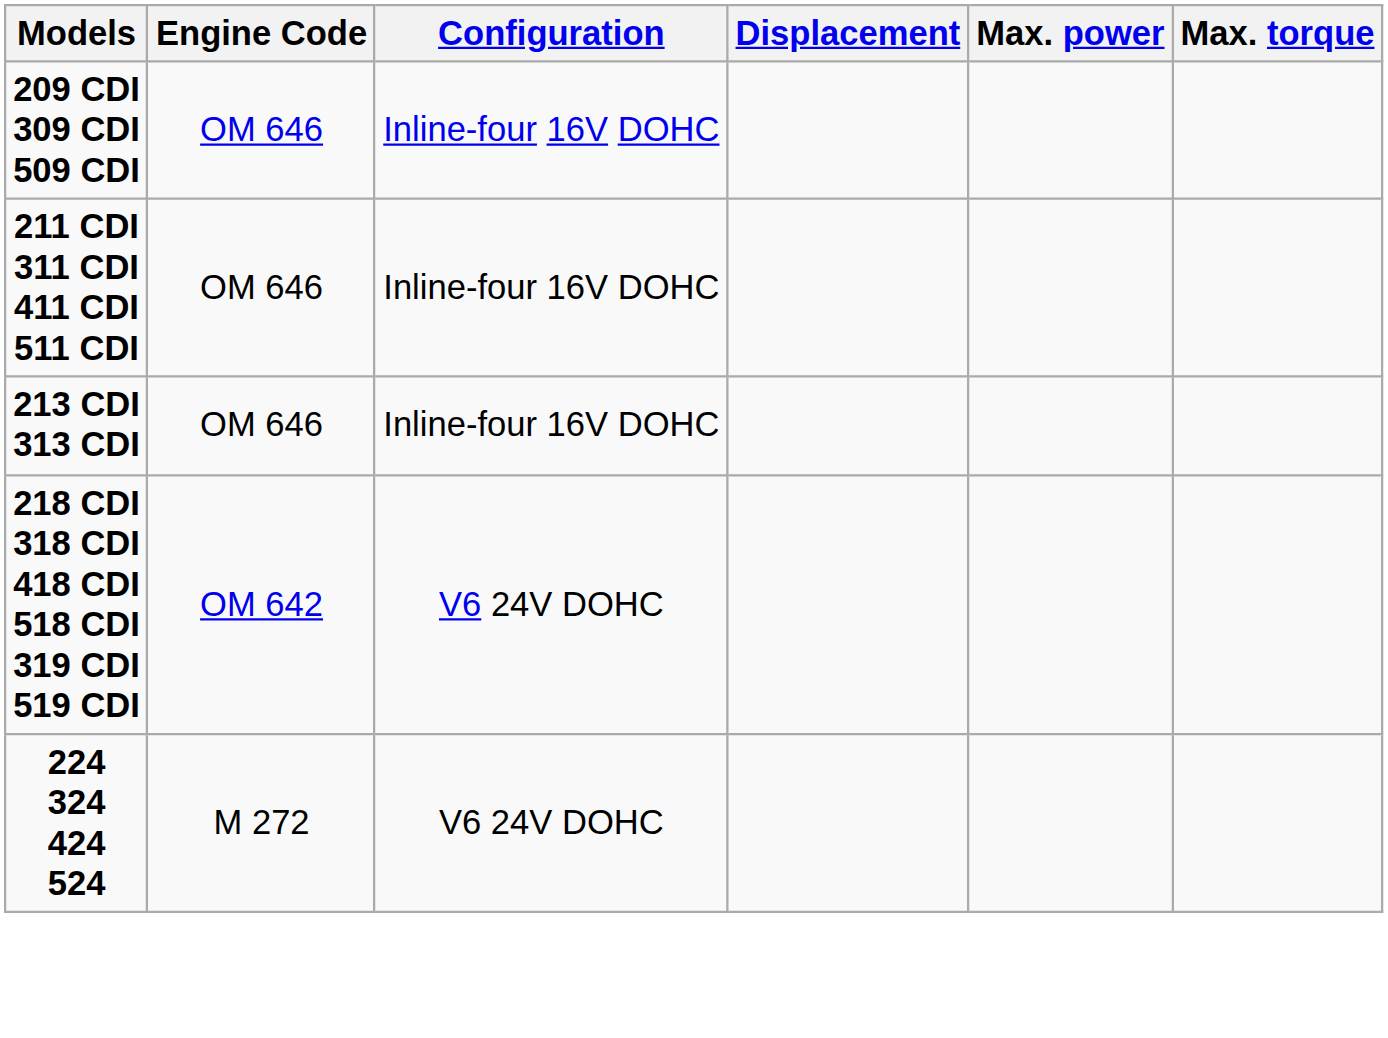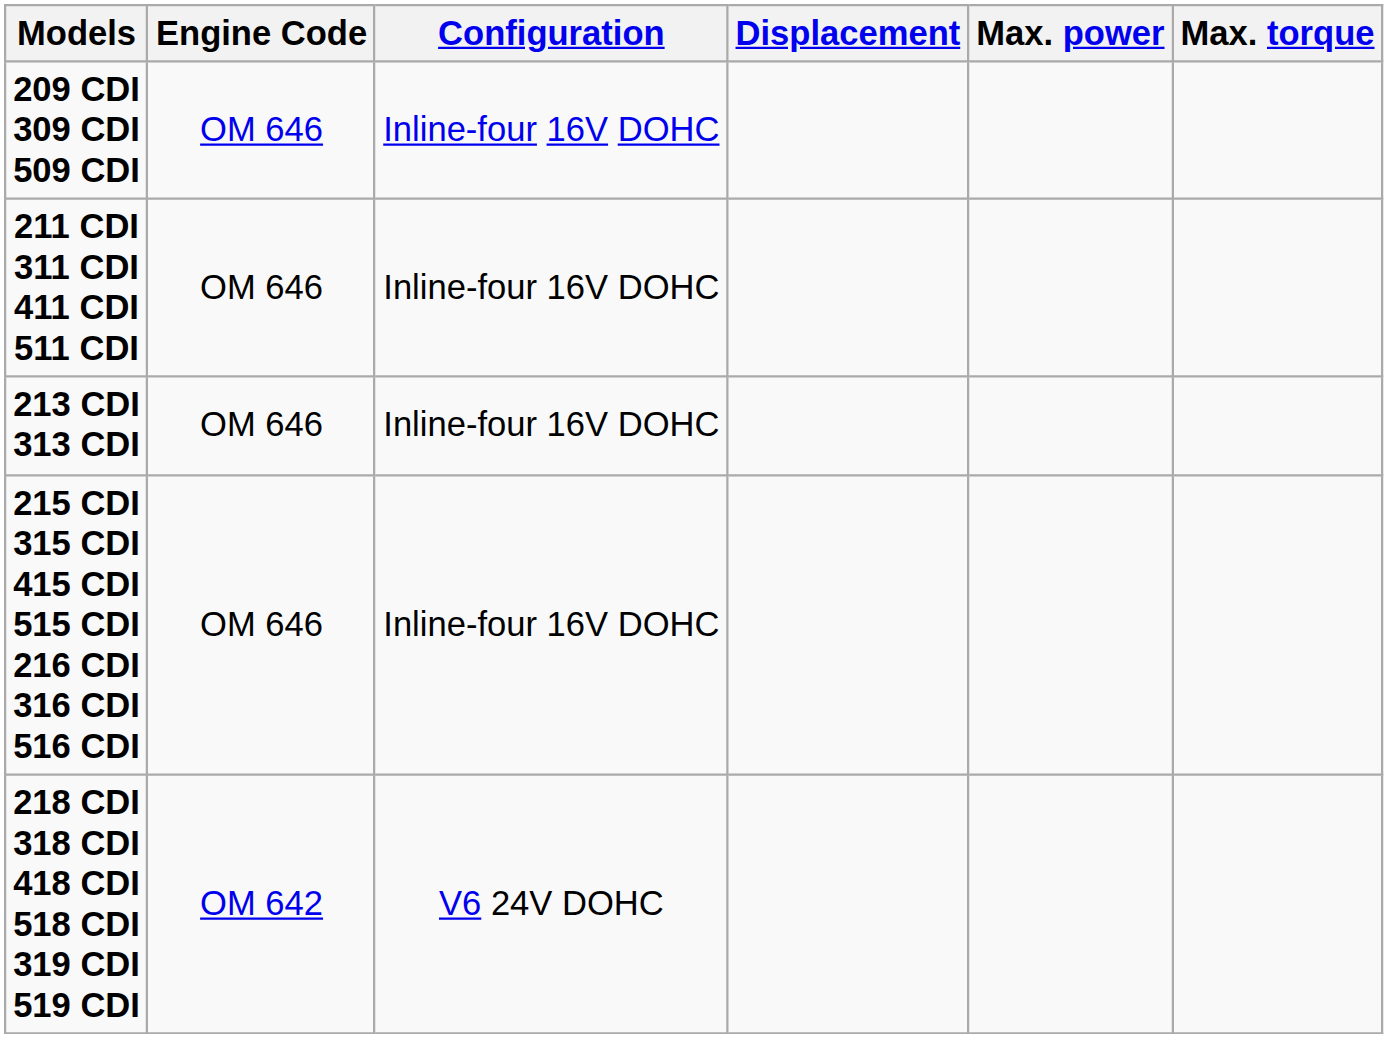 <table class="wikitable" style="text-align:center; font-size:96%;">
 <tr>
 <th>Models</th>
 <th>Engine Code</th>
 <th><a href='#'>Configuration</a></th>
 <th><a href='#'>Displacement</a></th>
 <th>Max. <a href='#'>power</a></th>
 <th>Max. <a href='#'>torque</a></th>
 </tr>
 <tr>
 <td><strong>209 CDI<br>309 CDI<br>509 CDI</strong></td>
 <td><a href='#'>OM 646</a></td>
 <td><a href='#'>Inline-four</a> <a href='#'>16V</a> <a href='#'>DOHC</a></td>
 <td></td>
 <td></td>
 <td></td>
 </tr>
 <tr>
 <td><strong>211 CDI<br>311 CDI<br>411 CDI<br>511 CDI</strong></td>
 <td>OM 646</td>
 <td>Inline-four 16V DOHC</td>
 <td></td>
 <td></td>
 <td></td>
 </tr>
 <tr>
 <td><strong>213 CDI<br>313 CDI</strong></td>
 <td>OM 646</td>
 <td>Inline-four 16V DOHC</td>
 <td></td>
 <td></td>
 <td></td>
 </tr>
 <tr>
+<td><strong>215 CDI<br>315 CDI<br>415 CDI<br>515 CDI<br>216 CDI<br>316 CDI<br>516 CDI</strong></td>
+<td>OM 646</td>
+<td>Inline-four 16V DOHC</td>
+<td></td>
+<td></td>
+<td></td>
+</tr>
+<tr>
 <td><strong>218 CDI<br>318 CDI<br>418 CDI<br>518 CDI<br>319 CDI<br>519 CDI</strong></td>
 <td><a href='#'>OM 642</a></td>
 <td><a href='#'>V6</a> 24V DOHC</td>
 <td></td>
 <td></td>
 <td></td>
 </tr>
-<tr>
-<td><strong>224<br>324<br>424<br>524</strong></td>
-<td>M 272</td>
-<td>V6 24V DOHC</td>
-<td></td>
-<td></td>
-<td></td>
-</tr>
 </table>
